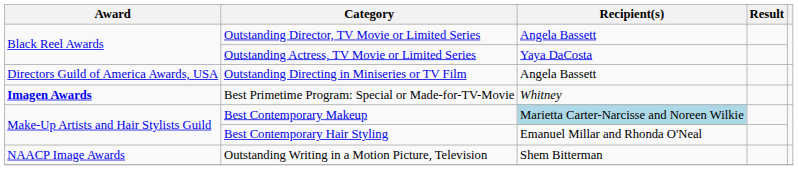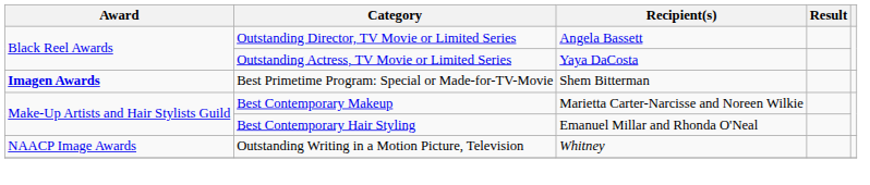 <table class=wikitable>
 <tr>
 <th scope="col">Award</th>
 <th scope="col">Category</th>
 <th scope="col">Recipient(s)</th>
 <th scope="col">Result</th>
 <th scope="col" class="unsortable"></th>
 </tr>
 <tr>
 <td rowspan="2"><a href='#'>Black Reel Awards</a></td>
 <td><a href='#'>Outstanding Director, TV Movie or Limited Series</a></td>
 <td><a href='#'>Angela Bassett</a></td>
 <td></td>
 <td rowspan="2"></td>
 </tr>
 <tr>
 <td><a href='#'>Outstanding Actress, TV Movie or Limited Series</a></td>
 <td><a href='#'>Yaya DaCosta</a></td>
 <td></td>
 </tr>
 <tr>
-<td><a href='#'>Directors Guild of America Awards, USA</a></td>
-<td><a href='#'>Outstanding Directing in Miniseries or TV Film</a></td>
-<td>Angela Bassett</td>
-<td></td>
-<td></td>
-</tr>
-<tr>
 <td><strong><a href='#'>Imagen Awards</a></strong></td>
 <td>Best Primetime Program: Special or Made-for-TV-Movie</td>
-<td><em>Whitney</em></td>
+<td>Shem Bitterman</td>
 <td></td>
 <td></td>
 </tr>
 <tr>
 <td rowspan="2"><a href='#'>Make-Up Artists and Hair Stylists Guild</a></td>
 <td><a href='#'>Best Contemporary Makeup</a></td>
-<td style="background: lightblue;">Marietta Carter-Narcisse and Noreen Wilkie</td>
+<td>Marietta Carter-Narcisse and Noreen Wilkie</td>
 <td></td>
 <td rowspan="2"></td>
 </tr>
 <tr>
 <td><a href='#'>Best Contemporary Hair Styling</a></td>
 <td>Emanuel Millar and Rhonda O'Neal</td>
 <td></td>
 </tr>
 <tr>
 <td><a href='#'>NAACP Image Awards</a></td>
 <td>Outstanding Writing in a Motion Picture, Television</td>
-<td>Shem Bitterman</td>
+<td><em>Whitney</em></td>
 <td></td>
 <td></td>
 </tr>
 <tr>
 </tr>
 </table>
